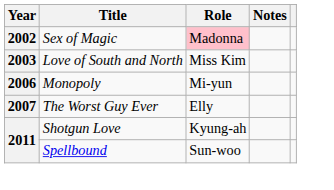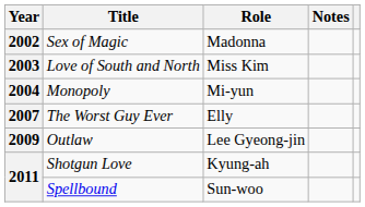 <table class="wikitable plainrowheaders sortable">
 <tr>
 <th scope="col">Year</th>
 <th scope="col">Title</th>
 <th scope="col">Role</th>
 <th scope="col">Notes</th>
 <th scope="col" class="unsortable"></th>
 </tr>
 <tr>
 <th scope="row">2002</th>
 <td><em>Sex of Magic</em></td>
-<td style="background: pink;">Madonna</td>
+<td>Madonna</td>
 <td></td>
 <td></td>
 </tr>
 <tr>
 <th scope="row">2003</th>
 <td><em>Love of South and North</em></td>
 <td>Miss Kim</td>
 <td></td>
 <td></td>
 </tr>
 <tr>
-<th scope="row">2006</th>
+<th scope="row">2004</th>
 <td><em>Monopoly</em></td>
 <td>Mi-yun</td>
 <td></td>
 <td></td>
 </tr>
 <tr>
 <th scope="row">2007</th>
 <td><em>The Worst Guy Ever</em></td>
 <td>Elly</td>
+<td></td>
+<td></td>
+</tr>
+<tr>
+<th scope="row">2009</th>
+<td><em>Outlaw</em></td>
+<td>Lee Gyeong-jin</td>
 <td></td>
 <td></td>
 </tr>
 <tr>
 <th scope="row" rowspan="2">2011</th>
 <td><em>Shotgun Love</em></td>
 <td>Kyung-ah</td>
 <td></td>
 <td></td>
 </tr>
 <tr>
 <td><em><a href='#'>Spellbound</a></em></td>
 <td>Sun-woo</td>
 <td></td>
 <td></td>
 </tr>
 </table>
